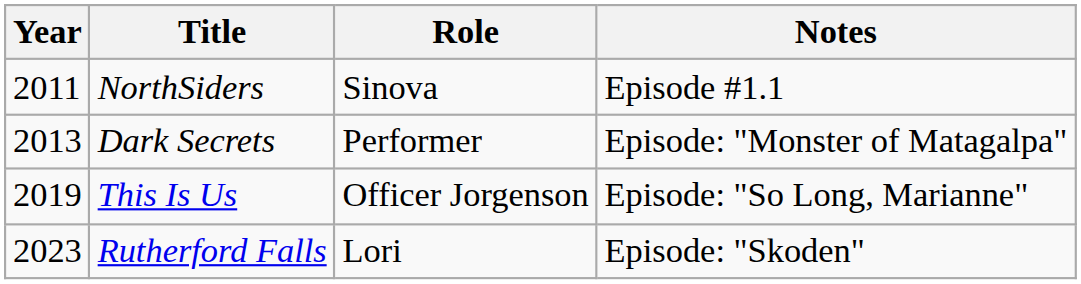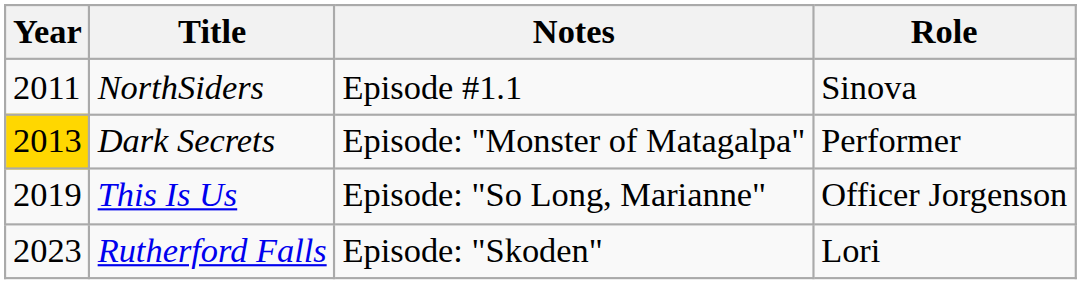 <table class="wikitable sortable">
 <tr>
 <th>Year</th>
 <th>Title</th>
+<th>Notes</th>
 <th>Role</th>
-<th>Notes</th>
 </tr>
 <tr>
 <td>2011</td>
 <td><em>NorthSiders</em></td>
+<td>Episode #1.1</td>
 <td>Sinova</td>
-<td>Episode #1.1</td>
 </tr>
 <tr>
-<td>2013</td>
+<td style="background: gold;">2013</td>
 <td><em>Dark Secrets</em></td>
+<td>Episode: "Monster of Matagalpa"</td>
 <td>Performer</td>
-<td>Episode: "Monster of Matagalpa"</td>
 </tr>
 <tr>
 <td>2019</td>
 <td><em><a href='#'>This Is Us</a></em></td>
+<td>Episode: "So Long, Marianne"</td>
 <td>Officer Jorgenson</td>
-<td>Episode: "So Long, Marianne"</td>
 </tr>
 <tr>
 <td>2023</td>
 <td><em><a href='#'>Rutherford Falls</a></em></td>
+<td>Episode: "Skoden"</td>
 <td>Lori</td>
-<td>Episode: "Skoden"</td>
 </tr>
 </table>
